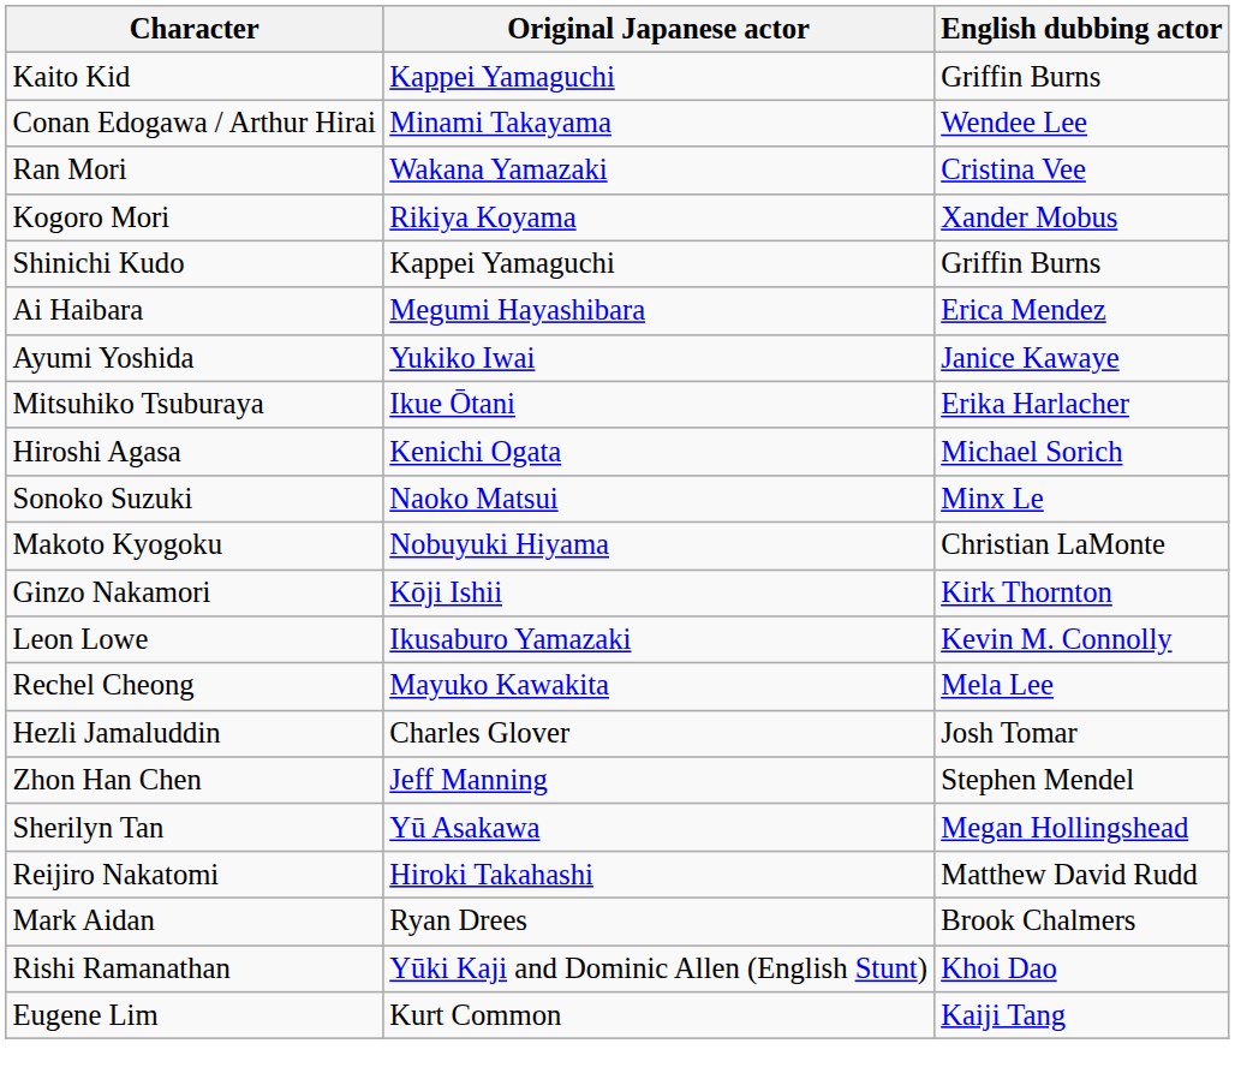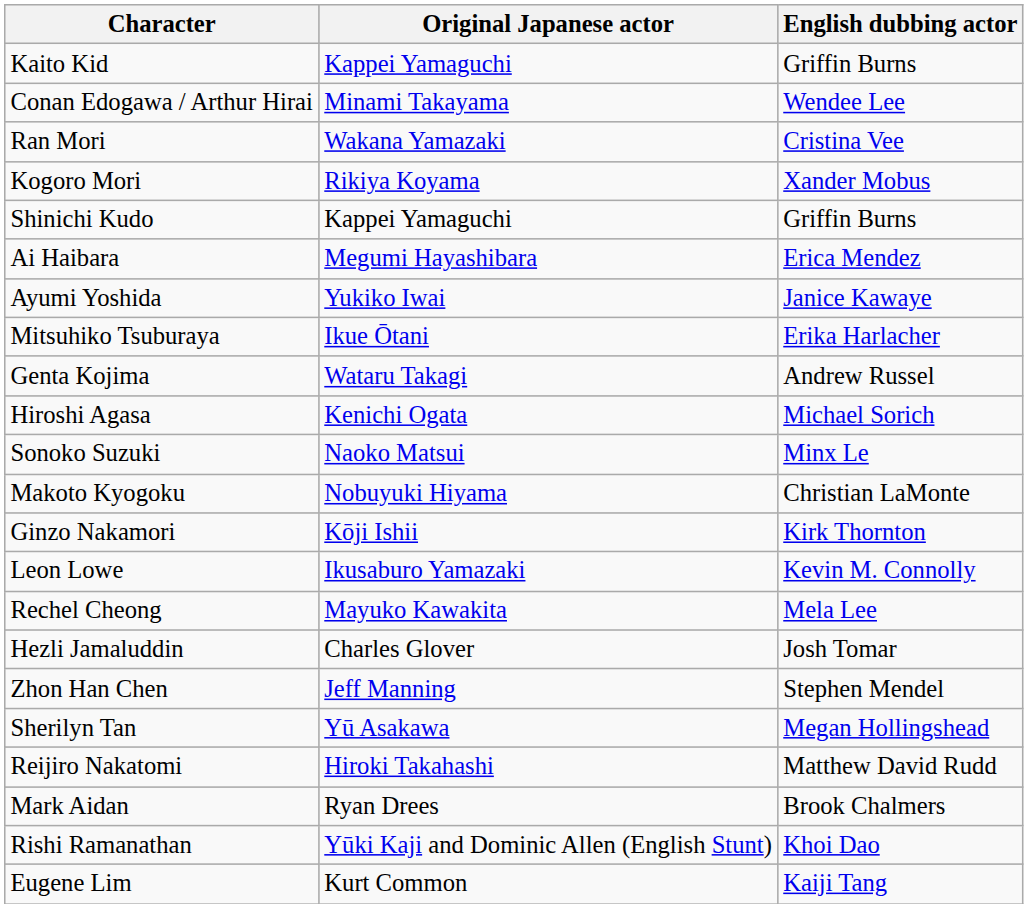 <table class="wikitable">
 <tr>
 <th>Character</th>
 <th>Original Japanese actor</th>
 <th>English dubbing actor</th>
 </tr>
 <tr>
 <td>Kaito Kid</td>
 <td><a href='#'>Kappei Yamaguchi</a></td>
 <td>Griffin Burns</td>
 </tr>
 <tr>
 <td>Conan Edogawa / Arthur Hirai</td>
 <td><a href='#'>Minami Takayama</a></td>
 <td><a href='#'>Wendee Lee</a></td>
 </tr>
 <tr>
 <td>Ran Mori</td>
 <td><a href='#'>Wakana Yamazaki</a></td>
 <td><a href='#'>Cristina Vee</a></td>
 </tr>
 <tr>
 <td>Kogoro Mori</td>
 <td><a href='#'>Rikiya Koyama</a></td>
 <td><a href='#'>Xander Mobus</a></td>
 </tr>
 <tr>
 <td>Shinichi Kudo</td>
 <td>Kappei Yamaguchi</td>
 <td>Griffin Burns</td>
 </tr>
 <tr>
 <td>Ai Haibara</td>
 <td><a href='#'>Megumi Hayashibara</a></td>
 <td><a href='#'>Erica Mendez</a></td>
 </tr>
 <tr>
 <td>Ayumi Yoshida</td>
 <td><a href='#'>Yukiko Iwai</a></td>
 <td><a href='#'>Janice Kawaye</a></td>
 </tr>
 <tr>
 <td>Mitsuhiko Tsuburaya</td>
 <td><a href='#'>Ikue Ōtani</a></td>
 <td><a href='#'>Erika Harlacher</a></td>
+</tr>
+<tr>
+<td>Genta Kojima</td>
+<td><a href='#'>Wataru Takagi</a></td>
+<td>Andrew Russel</td>
 </tr>
 <tr>
 <td>Hiroshi Agasa</td>
 <td><a href='#'>Kenichi Ogata</a></td>
 <td><a href='#'>Michael Sorich</a></td>
 </tr>
 <tr>
 <td>Sonoko Suzuki</td>
 <td><a href='#'>Naoko Matsui</a></td>
 <td><a href='#'>Minx Le</a></td>
 </tr>
 <tr>
 <td>Makoto Kyogoku</td>
 <td><a href='#'>Nobuyuki Hiyama</a></td>
 <td>Christian LaMonte</td>
 </tr>
 <tr>
 <td>Ginzo Nakamori</td>
 <td><a href='#'>Kōji Ishii</a></td>
 <td><a href='#'>Kirk Thornton</a></td>
 </tr>
 <tr>
 <td>Leon Lowe</td>
 <td><a href='#'>Ikusaburo Yamazaki</a></td>
 <td><a href='#'>Kevin M. Connolly</a></td>
 </tr>
 <tr>
 <td>Rechel Cheong</td>
 <td><a href='#'>Mayuko Kawakita</a></td>
 <td><a href='#'>Mela Lee</a></td>
 </tr>
 <tr>
 <td>Hezli Jamaluddin</td>
 <td>Charles Glover</td>
 <td>Josh Tomar</td>
 </tr>
 <tr>
 <td>Zhon Han Chen</td>
 <td><a href='#'>Jeff Manning</a></td>
 <td>Stephen Mendel</td>
 </tr>
 <tr>
 <td>Sherilyn Tan</td>
 <td><a href='#'>Yū Asakawa</a></td>
 <td><a href='#'>Megan Hollingshead</a></td>
 </tr>
 <tr>
 <td>Reijiro Nakatomi</td>
 <td><a href='#'>Hiroki Takahashi</a></td>
 <td>Matthew David Rudd</td>
 </tr>
 <tr>
 <td>Mark Aidan</td>
 <td>Ryan Drees</td>
 <td>Brook Chalmers</td>
 </tr>
 <tr>
 <td>Rishi Ramanathan</td>
 <td><a href='#'>Yūki Kaji</a> and Dominic Allen (English <a href='#'>Stunt</a>)</td>
 <td><a href='#'>Khoi Dao</a></td>
 </tr>
 <tr>
 <td>Eugene Lim</td>
 <td>Kurt Common</td>
 <td><a href='#'>Kaiji Tang</a></td>
 </tr>
 </table>
